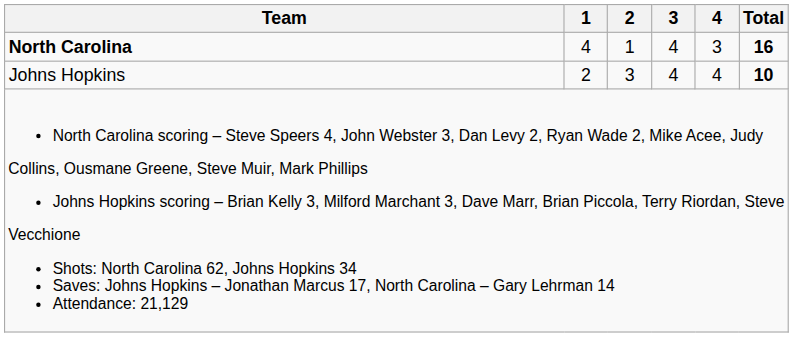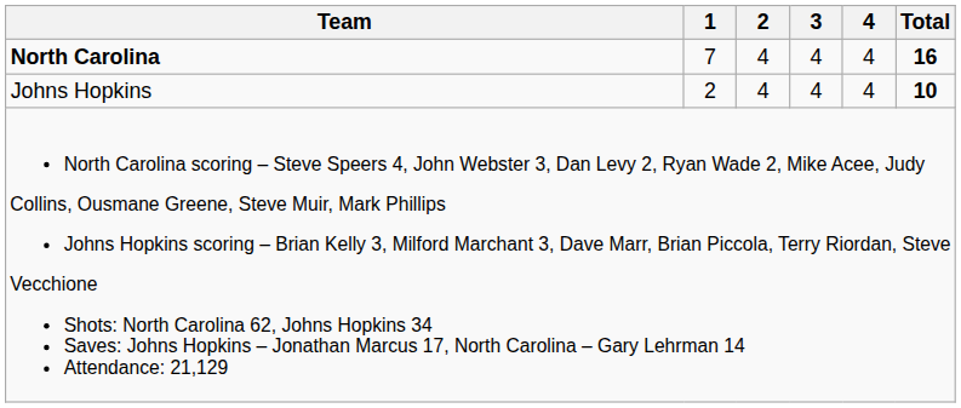 <table class="wikitable" style="text-align:center; max-width:45em">
 <tr>
 <th>Team</th>
 <th style="width:2em">1</th>
 <th style="width:2em">2</th>
 <th style="width:2em">3</th>
 <th style="width:2em">4</th>
 <th style="width:2em">Total</th>
 </tr>
 <tr>
 <td style="text-align:left"><strong>North Carolina</strong></td>
+<td>7</td>
 <td>4</td>
-<td>1</td>
 <td>4</td>
-<td>3</td>
+<td>4</td>
 <td><strong>16</strong></td>
 </tr>
 <tr>
 <td style="text-align:left">Johns Hopkins</td>
 <td>2</td>
-<td>3</td>
+<td>4</td>
 <td>4</td>
 <td>4</td>
 <td><strong>10</strong></td>
 </tr>
 <tr>
 <td colspan=8 style="text-align:left; font-size:88%;"><br><ul><li>North Carolina scoring – Steve Speers 4, John Webster 3, Dan Levy 2, Ryan Wade 2, Mike Acee, Judy</li></ul>Collins, Ousmane Greene, Steve Muir, Mark Phillips<ul><li>Johns Hopkins scoring – Brian Kelly 3, Milford Marchant 3, Dave Marr, Brian Piccola, Terry Riordan, Steve</li></ul>Vecchione<ul><li>Shots: North Carolina 62, Johns Hopkins 34</li><li>Saves: Johns Hopkins – Jonathan Marcus 17, North Carolina – Gary Lehrman 14</li><li>Attendance: 21,129</li></ul></td>
 </tr>
 </table>
